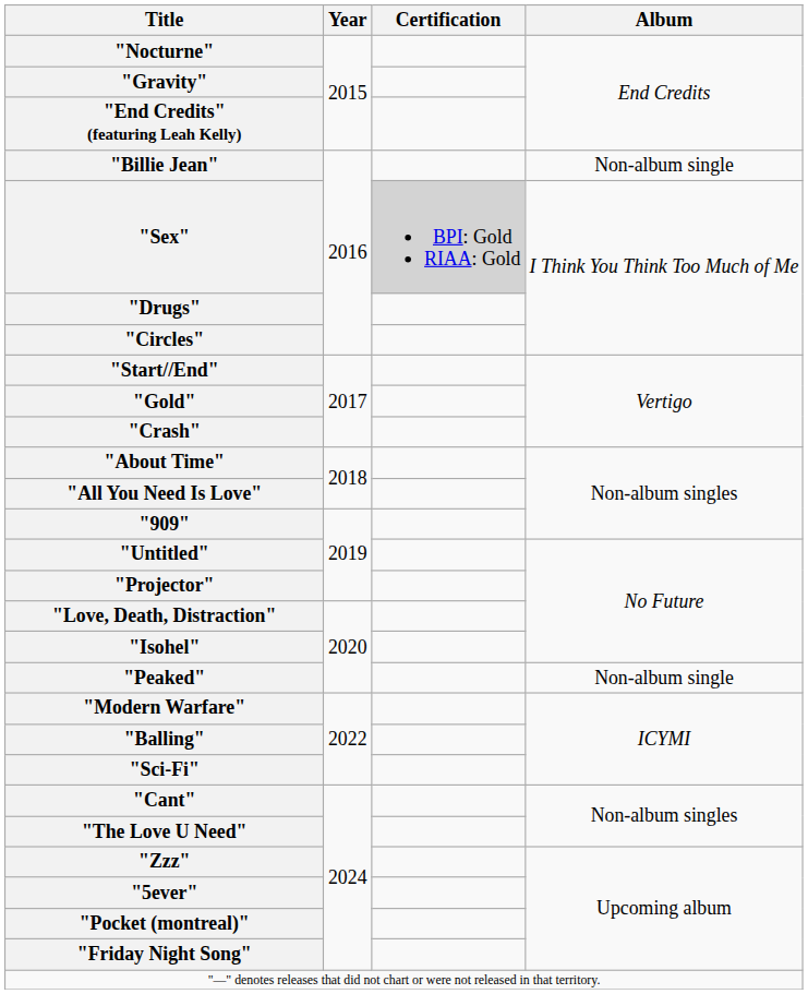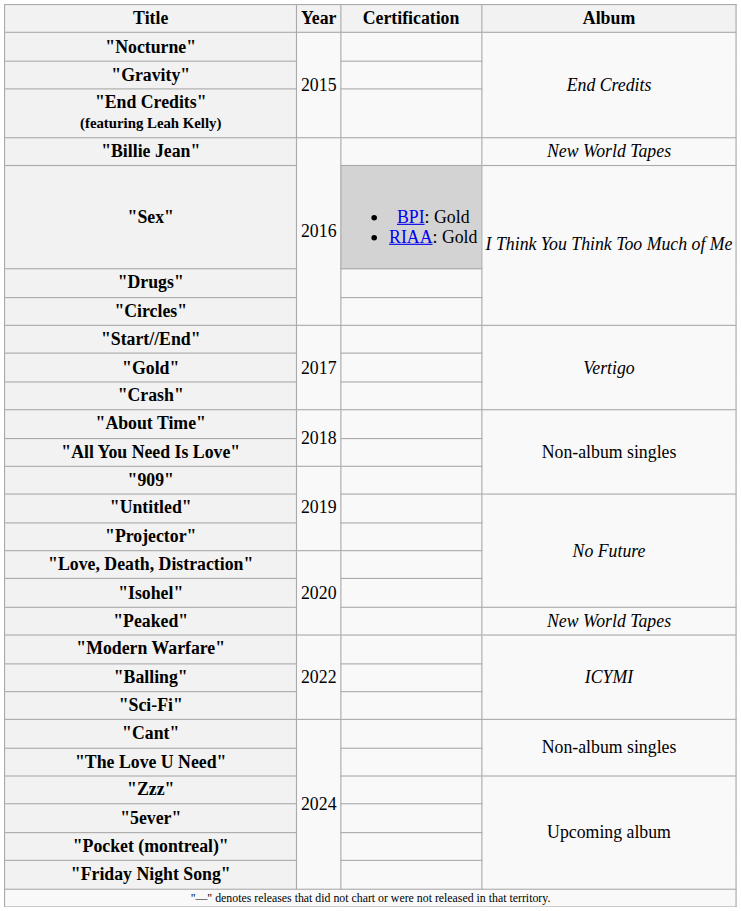 <table class="wikitable plainrowheaders" border="1" style="text-align:center;">
 <tr>
 <th scope="col" style="width:16em;">Title</th>
 <th scope="col">Year</th>
 <th scope="col">Certification</th>
 <th scope="col">Album</th>
 </tr>
 <tr>
 <th scope="row">"Nocturne"</th>
 <td rowspan="3">2015</td>
 <td></td>
 <td rowspan="3"><em>End Credits</em></td>
 </tr>
 <tr>
 <th scope="row">"Gravity"</th>
 <td></td>
 </tr>
 <tr>
 <th scope="row">"End Credits"<br><small>(featuring Leah Kelly)</small></th>
 <td></td>
 </tr>
 <tr>
 <th scope="row">"Billie Jean"</th>
 <td rowspan="4">2016</td>
 <td></td>
-<td>Non-album single</td>
+<td><em>New World Tapes</em></td>
 </tr>
 <tr>
 <th scope="row">"Sex"</th>
 <td style="background: lightgrey;"><br><ul><li><a href='#'>BPI</a>: Gold</li><li><a href='#'>RIAA</a>: Gold</li></ul></td>
 <td rowspan="3"><em>I Think You Think Too Much of Me</em></td>
 </tr>
 <tr>
 <th scope="row">"Drugs"</th>
 <td></td>
 </tr>
 <tr>
 <th scope="row">"Circles"</th>
 <td></td>
 </tr>
 <tr>
 <th scope="row">"Start//End"</th>
 <td rowspan="3">2017</td>
 <td></td>
 <td rowspan="3"><em>Vertigo</em></td>
 </tr>
 <tr>
 <th scope="row">"Gold"</th>
 <td></td>
 </tr>
 <tr>
 <th scope="row">"Crash"</th>
 <td></td>
 </tr>
 <tr>
 <th scope="row">"About Time"</th>
 <td rowspan="2">2018</td>
 <td></td>
 <td rowspan="3">Non-album singles</td>
 </tr>
 <tr>
 <th scope="row">"All You Need Is Love"</th>
 <td></td>
 </tr>
 <tr>
 <th scope="row">"909"</th>
 <td rowspan="3">2019</td>
 <td></td>
 </tr>
 <tr>
 <th scope="row">"Untitled"</th>
 <td></td>
 <td rowspan="4"><em>No Future</em></td>
 </tr>
 <tr>
 <th scope="row">"Projector"</th>
 <td></td>
 </tr>
 <tr>
 <th scope="row">"Love, Death, Distraction"</th>
 <td rowspan="3">2020</td>
 <td></td>
 </tr>
 <tr>
 <th scope="row">"Isohel"</th>
 <td></td>
 </tr>
 <tr>
 <th scope="row">"Peaked"</th>
 <td></td>
-<td>Non-album single</td>
+<td><em>New World Tapes</em></td>
 </tr>
 <tr>
 <th scope="row">"Modern Warfare"</th>
 <td rowspan="3">2022</td>
 <td></td>
 <td rowspan="3"><em>ICYMI</em></td>
 </tr>
 <tr>
 <th scope="row">"Balling"</th>
 <td></td>
 </tr>
 <tr>
 <th scope="row">"Sci-Fi"</th>
 <td></td>
 </tr>
 <tr>
 <th scope="row">"Cant"</th>
 <td rowspan="6">2024</td>
 <td></td>
 <td rowspan="2">Non-album singles</td>
 </tr>
 <tr>
 <th scope="row">"The Love U Need"</th>
 <td></td>
 </tr>
 <tr>
 <th scope="row">"Zzz"</th>
 <td></td>
 <td rowspan="4">Upcoming album</td>
 </tr>
 <tr>
 <th scope="row">"5ever"</th>
 <td></td>
 </tr>
 <tr>
 <th scope="row">"Pocket (montreal)"</th>
 <td></td>
 </tr>
 <tr>
 <th scope="row">"Friday Night Song"</th>
 <td></td>
 </tr>
 <tr>
 <td colspan="6" align="center" style="font-size:8pt">"—" denotes releases that did not chart or were not released in that territory.</td>
 </tr>
 </table>
